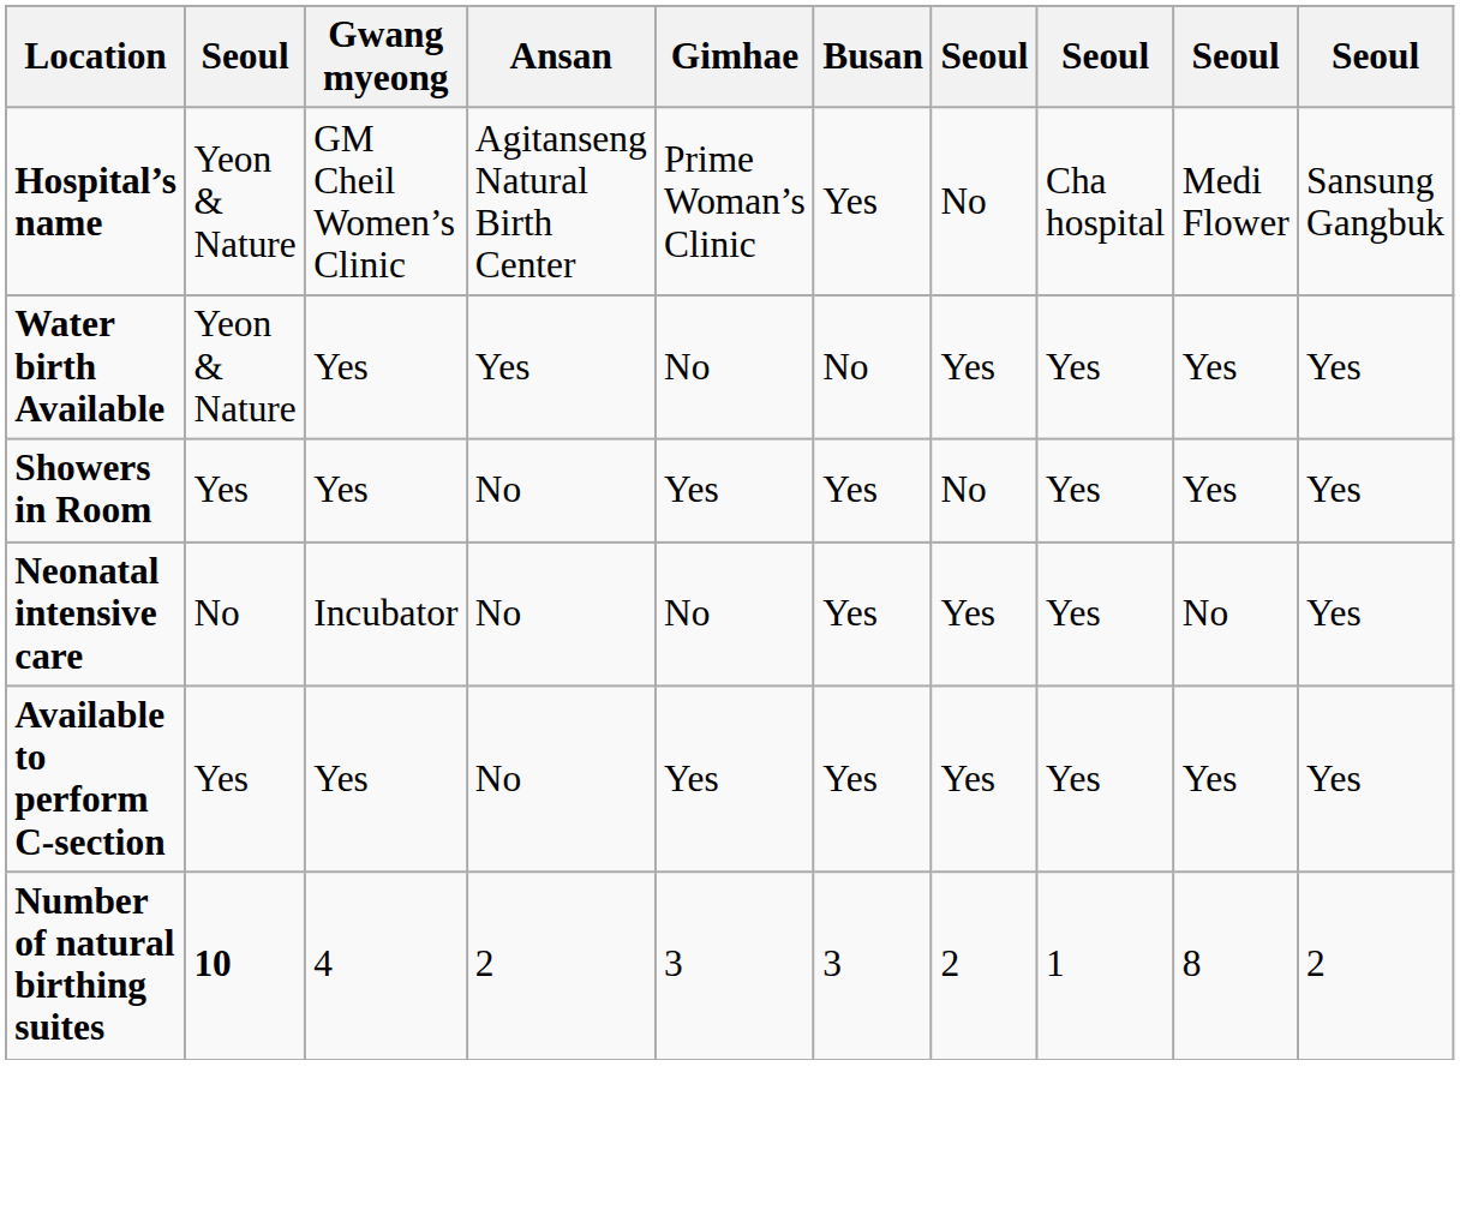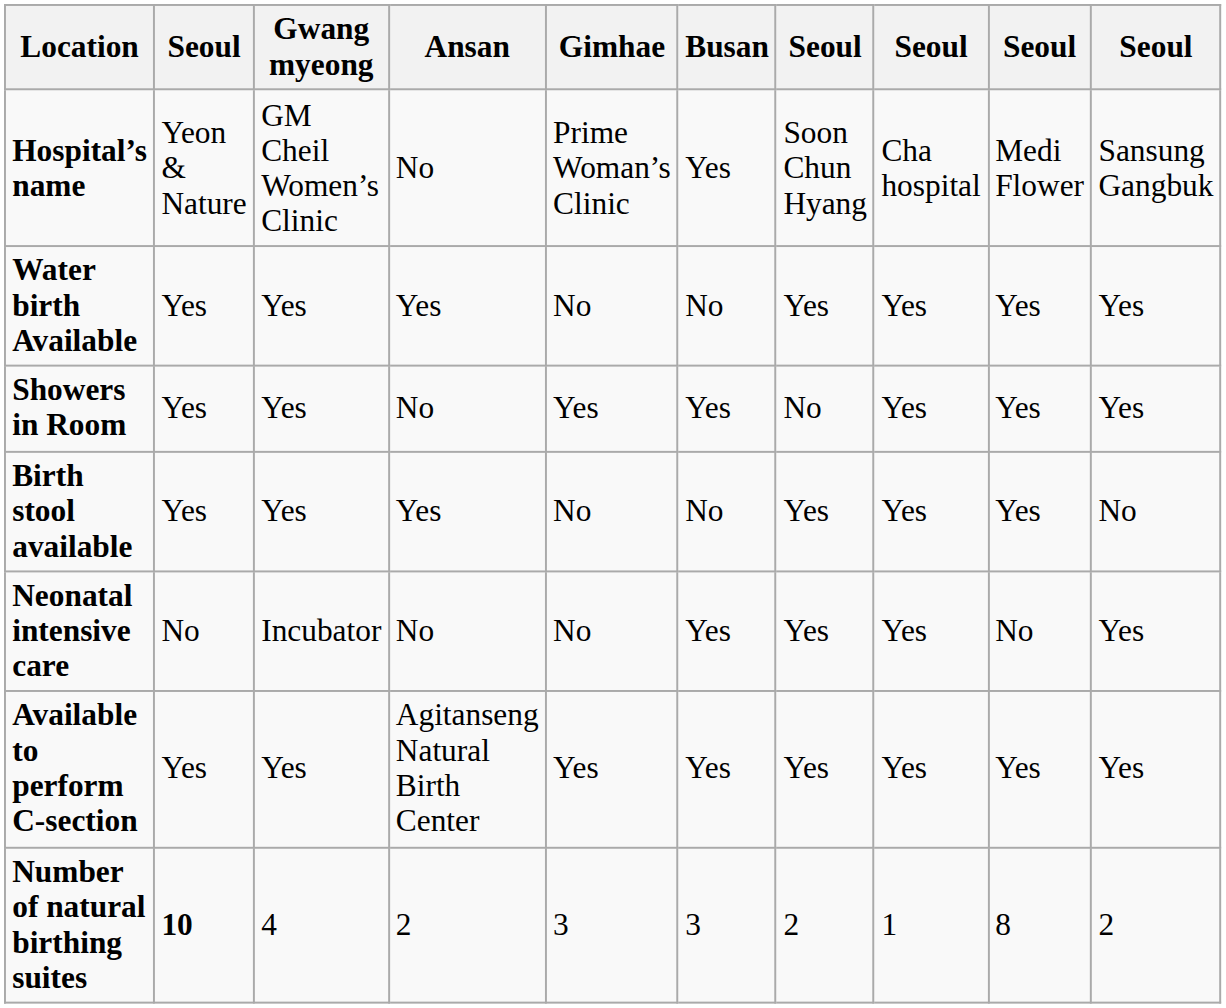 <table class="wikitable">
 <tr>
 <th>Location</th>
 <th>Seoul</th>
 <th>Gwang  myeong</th>
 <th>Ansan</th>
 <th>Gimhae</th>
 <th>Busan</th>
 <th>Seoul</th>
 <th>Seoul</th>
 <th>Seoul</th>
 <th>Seoul</th>
 </tr>
 <tr>
 <td><strong>Hospital’s name</strong></td>
 <td>Yeon  & Nature</td>
 <td>GM Cheil Women’s Clinic</td>
-<td>Agitanseng  Natural Birth Center</td>
+<td>No</td>
 <td>Prime Woman’s Clinic</td>
 <td>Yes</td>
-<td>No</td>
+<td>Soon Chun  Hyang</td>
 <td>Cha hospital</td>
 <td>Medi Flower</td>
 <td>Sansung  Gangbuk</td>
 </tr>
 <tr>
 <td><strong>Water  birth Available</strong></td>
-<td>Yeon  & Nature</td>
+<td>Yes</td>
 <td>Yes</td>
 <td>Yes</td>
 <td>No</td>
 <td>No</td>
 <td>Yes</td>
 <td>Yes</td>
 <td>Yes</td>
 <td>Yes</td>
 </tr>
 <tr>
 <td><strong>Showers in Room</strong></td>
 <td>Yes</td>
 <td>Yes</td>
 <td>No</td>
 <td>Yes</td>
 <td>Yes</td>
 <td>No</td>
 <td>Yes</td>
 <td>Yes</td>
 <td>Yes</td>
 </tr>
 <tr>
+<td><strong>Birth stool available</strong></td>
+<td>Yes</td>
+<td>Yes</td>
+<td>Yes</td>
+<td>No</td>
+<td>No</td>
+<td>Yes</td>
+<td>Yes</td>
+<td>Yes</td>
+<td>No</td>
+</tr>
+<tr>
 <td><strong>Neonatal  intensive care</strong></td>
 <td>No</td>
 <td>Incubator</td>
 <td>No</td>
 <td>No</td>
 <td>Yes</td>
 <td>Yes</td>
 <td>Yes</td>
 <td>No</td>
 <td>Yes</td>
 </tr>
 <tr>
 <td><strong>Available to perform C-section</strong></td>
 <td>Yes</td>
 <td>Yes</td>
-<td>No</td>
+<td>Agitanseng  Natural Birth Center</td>
 <td>Yes</td>
 <td>Yes</td>
 <td>Yes</td>
 <td>Yes</td>
 <td>Yes</td>
 <td>Yes</td>
 </tr>
 <tr>
 <td><strong>Number of natural birthing suites</strong></td>
 <td><strong>10</strong></td>
 <td>4</td>
 <td>2</td>
 <td>3</td>
 <td>3</td>
 <td>2</td>
 <td>1</td>
 <td>8</td>
 <td>2</td>
 </tr>
 </table>
